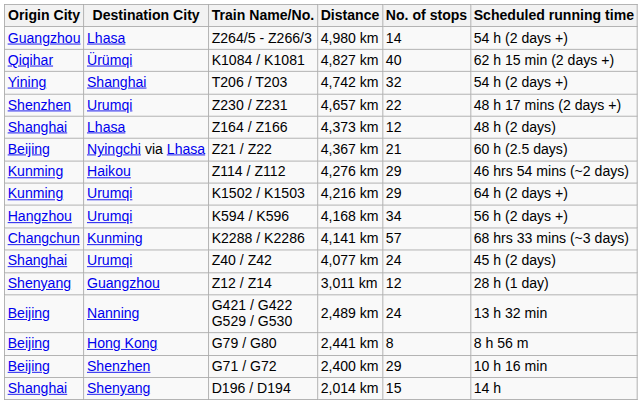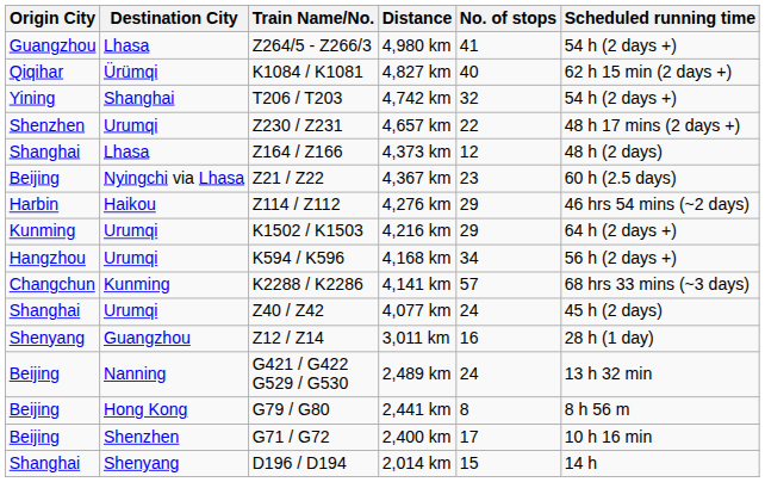 <table class="wikitable sortable">
 <tr>
 <th>Origin City</th>
 <th>Destination City</th>
 <th>Train Name/No.</th>
 <th>Distance</th>
 <th>No. of stops</th>
 <th data-sort-type="number">Scheduled running time</th>
 </tr>
 <tr>
 <td><a href='#'>Guangzhou</a></td>
 <td><a href='#'>Lhasa</a></td>
 <td>Z264/5 - Z266/3</td>
 <td>4,980 km</td>
-<td>14</td>
+<td>41</td>
 <td>54 h (2 days +)</td>
 </tr>
 <tr>
 <td><a href='#'>Qiqihar</a></td>
 <td><a href='#'>Ürümqi</a></td>
 <td>K1084 / K1081</td>
 <td>4,827 km</td>
 <td>40</td>
 <td>62 h 15 min (2 days +)</td>
 </tr>
 <tr>
 <td><a href='#'>Yining</a></td>
 <td><a href='#'>Shanghai</a></td>
 <td>T206 / T203</td>
 <td>4,742 km</td>
 <td>32</td>
 <td>54 h (2 days +)</td>
 </tr>
 <tr>
 <td><a href='#'>Shenzhen</a></td>
 <td><a href='#'>Urumqi</a></td>
 <td>Z230 / Z231</td>
 <td>4,657 km</td>
 <td>22</td>
 <td>48 h 17 mins (2 days +)</td>
 </tr>
 <tr>
 <td><a href='#'>Shanghai</a></td>
 <td><a href='#'>Lhasa</a></td>
 <td>Z164 / Z166</td>
 <td>4,373 km</td>
 <td>12</td>
 <td>48 h (2 days)</td>
 </tr>
 <tr>
 <td><a href='#'>Beijing</a></td>
 <td><a href='#'>Nyingchi</a> via <a href='#'>Lhasa</a></td>
 <td>Z21 / Z22</td>
 <td>4,367 km</td>
-<td>21</td>
+<td>23</td>
 <td>60 h (2.5 days)</td>
 </tr>
 <tr>
-<td><a href='#'>Kunming</a></td>
+<td><a href='#'>Harbin</a></td>
 <td><a href='#'>Haikou</a></td>
 <td>Z114 / Z112</td>
 <td>4,276 km</td>
 <td>29</td>
 <td>46 hrs 54 mins (~2 days)</td>
 </tr>
 <tr>
 <td><a href='#'>Kunming</a></td>
 <td><a href='#'>Urumqi</a></td>
 <td>K1502 / K1503</td>
 <td>4,216 km</td>
 <td>29</td>
 <td>64 h (2 days +)</td>
 </tr>
 <tr>
 <td><a href='#'>Hangzhou</a></td>
 <td><a href='#'>Urumqi</a></td>
 <td>K594 / K596</td>
 <td>4,168 km</td>
 <td>34</td>
 <td>56 h (2 days +)</td>
 </tr>
 <tr>
 <td><a href='#'>Changchun</a></td>
 <td><a href='#'>Kunming</a></td>
 <td>K2288 / K2286</td>
 <td>4,141 km</td>
 <td>57</td>
 <td>68 hrs 33 mins (~3 days)</td>
 </tr>
 <tr>
 <td><a href='#'>Shanghai</a></td>
 <td><a href='#'>Urumqi</a></td>
 <td>Z40 / Z42</td>
 <td>4,077 km</td>
 <td>24</td>
 <td>45 h (2 days)</td>
 </tr>
 <tr>
 <td><a href='#'>Shenyang</a></td>
 <td><a href='#'>Guangzhou</a></td>
 <td>Z12 / Z14</td>
 <td>3,011 km</td>
-<td>12</td>
+<td>16</td>
 <td>28 h (1 day)</td>
 </tr>
 <tr>
 <td><a href='#'>Beijing</a></td>
 <td><a href='#'>Nanning</a></td>
 <td>G421 / G422<br>G529 / G530</td>
 <td>2,489 km</td>
 <td>24</td>
 <td>13 h 32 min</td>
 </tr>
 <tr>
 <td><a href='#'>Beijing</a></td>
 <td><a href='#'>Hong Kong</a></td>
 <td>G79 / G80</td>
 <td>2,441 km</td>
 <td>8</td>
 <td>8 h 56 m</td>
 </tr>
 <tr>
 <td><a href='#'>Beijing</a></td>
 <td><a href='#'>Shenzhen</a></td>
 <td>G71 / G72</td>
 <td>2,400 km</td>
-<td>29</td>
+<td>17</td>
 <td>10 h 16 min</td>
 </tr>
 <tr>
 <td><a href='#'>Shanghai</a></td>
 <td><a href='#'>Shenyang</a></td>
 <td>D196 / D194</td>
 <td>2,014 km</td>
 <td>15</td>
 <td>14 h</td>
 </tr>
 </table>
